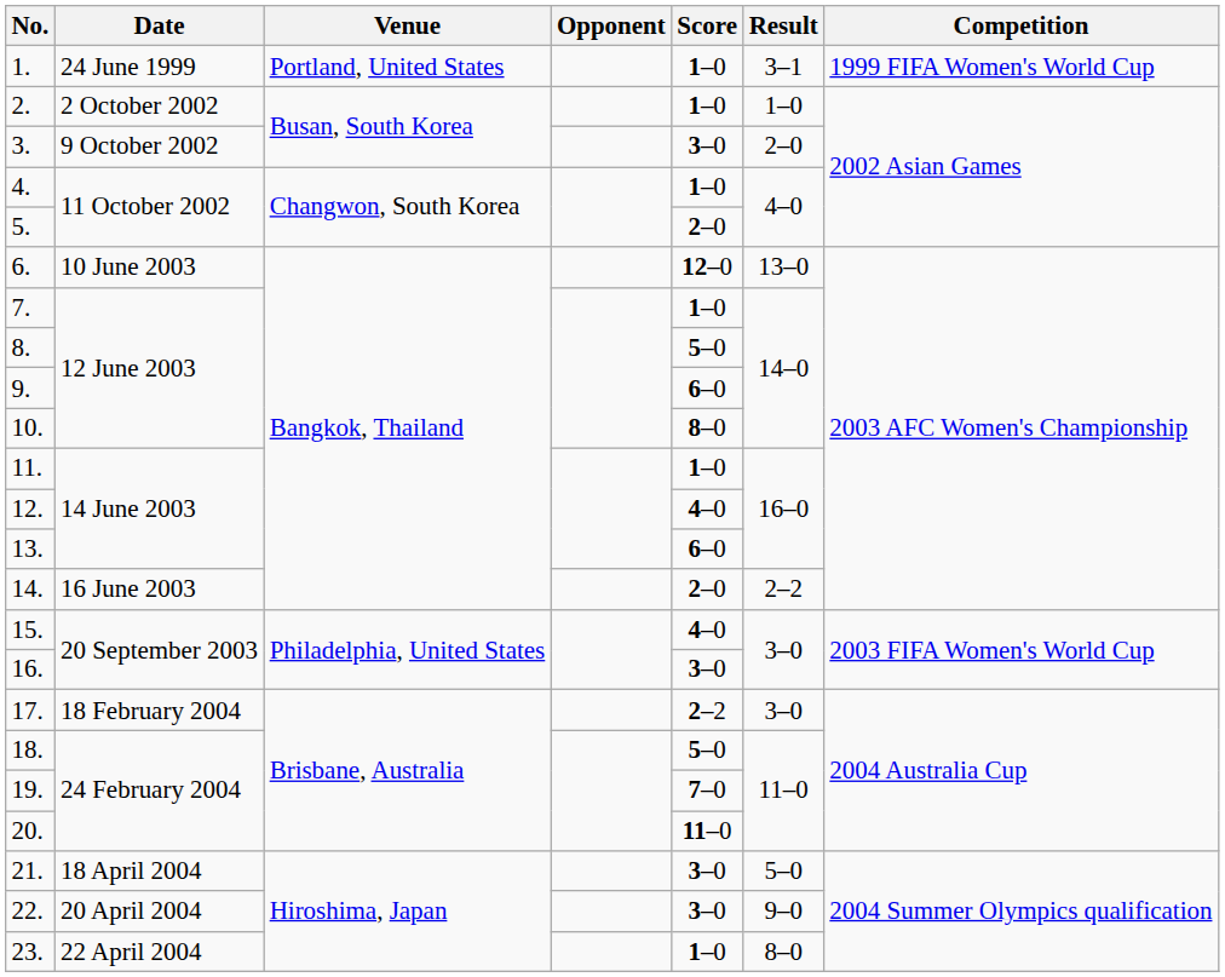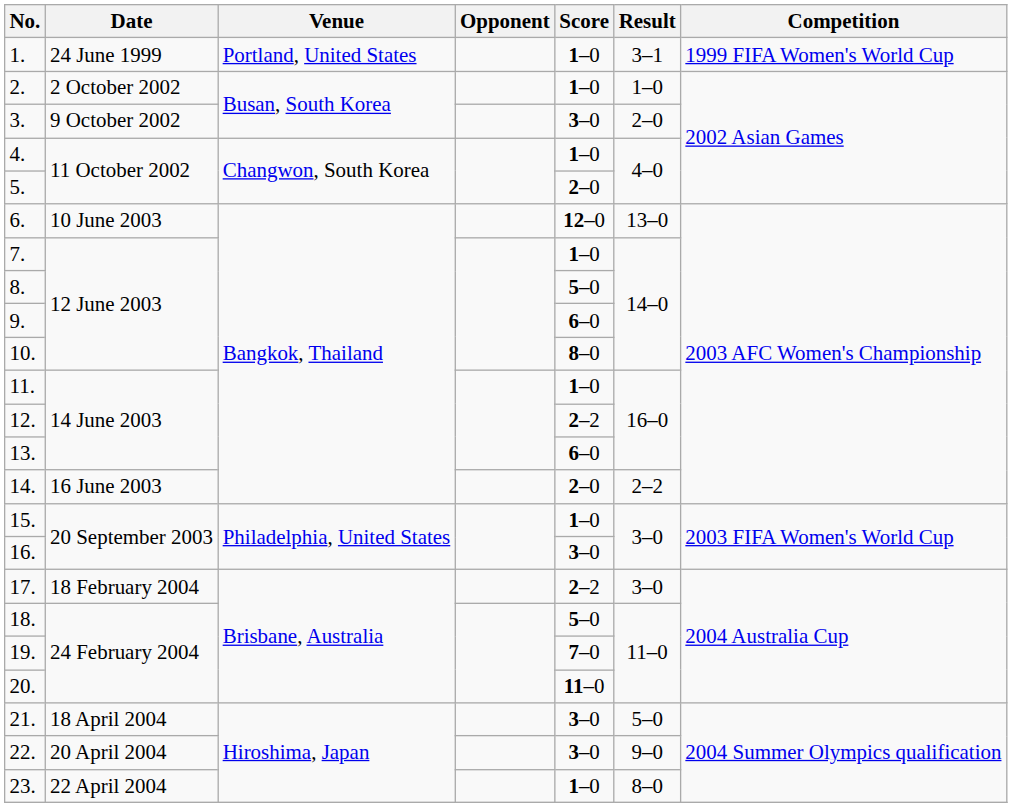 <table class="wikitable">
 <tr>
 <th>No.</th>
 <th>Date</th>
 <th>Venue</th>
 <th>Opponent</th>
 <th>Score</th>
 <th>Result</th>
 <th>Competition</th>
 </tr>
 <tr>
 <td>1.</td>
 <td>24 June 1999</td>
 <td><a href='#'>Portland</a>, <a href='#'>United States</a></td>
 <td></td>
 <td align=center><strong>1</strong>–0</td>
 <td align=center>3–1</td>
 <td><a href='#'>1999 FIFA Women's World Cup</a></td>
 </tr>
 <tr>
 <td>2.</td>
 <td>2 October 2002</td>
 <td rowspan=2><a href='#'>Busan</a>, <a href='#'>South Korea</a></td>
 <td></td>
 <td align=center><strong>1</strong>–0</td>
 <td align=center>1–0</td>
 <td rowspan=4><a href='#'>2002 Asian Games</a></td>
 </tr>
 <tr>
 <td>3.</td>
 <td>9 October 2002</td>
 <td></td>
 <td align=center><strong>3</strong>–0</td>
 <td align=center>2–0</td>
 </tr>
 <tr>
 <td>4.</td>
 <td rowspan=2>11 October 2002</td>
 <td rowspan=2><a href='#'>Changwon</a>, South Korea</td>
 <td rowspan=2></td>
 <td align=center><strong>1</strong>–0</td>
 <td rowspan=2 align=center>4–0</td>
 </tr>
 <tr>
 <td>5.</td>
 <td align=center><strong>2</strong>–0</td>
 </tr>
 <tr>
 <td>6.</td>
 <td>10 June 2003</td>
 <td rowspan=9><a href='#'>Bangkok</a>, <a href='#'>Thailand</a></td>
 <td></td>
 <td align=center><strong>12</strong>–0</td>
 <td align=center>13–0</td>
 <td rowspan=9><a href='#'>2003 AFC Women's Championship</a></td>
 </tr>
 <tr>
 <td>7.</td>
 <td rowspan=4>12 June 2003</td>
 <td rowspan=4></td>
 <td align=center><strong>1</strong>–0</td>
 <td rowspan=4 align=center>14–0</td>
 </tr>
 <tr>
 <td>8.</td>
 <td align=center><strong>5</strong>–0</td>
 </tr>
 <tr>
 <td>9.</td>
 <td align=center><strong>6</strong>–0</td>
 </tr>
 <tr>
 <td>10.</td>
 <td align=center><strong>8</strong>–0</td>
 </tr>
 <tr>
 <td>11.</td>
 <td rowspan=3>14 June 2003</td>
 <td rowspan=3></td>
 <td align=center><strong>1</strong>–0</td>
 <td rowspan=3 align=center>16–0</td>
 </tr>
 <tr>
 <td>12.</td>
-<td align=center><strong>4</strong>–0</td>
+<td align=center><strong>2</strong>–2</td>
 </tr>
 <tr>
 <td>13.</td>
 <td align=center><strong>6</strong>–0</td>
 </tr>
 <tr>
 <td>14.</td>
 <td>16 June 2003</td>
 <td></td>
 <td align=center><strong>2</strong>–0</td>
 <td align=center>2–2</td>
 </tr>
 <tr>
 <td>15.</td>
 <td rowspan=2>20 September 2003</td>
 <td rowspan=2><a href='#'>Philadelphia</a>, <a href='#'>United States</a></td>
 <td rowspan=2></td>
-<td align=center><strong>4</strong>–0</td>
+<td align=center><strong>1</strong>–0</td>
 <td rowspan=2 align=center>3–0</td>
 <td rowspan=2><a href='#'>2003 FIFA Women's World Cup</a></td>
 </tr>
 <tr>
 <td>16.</td>
 <td align=center><strong>3</strong>–0</td>
 </tr>
 <tr>
 <td>17.</td>
 <td>18 February 2004</td>
 <td rowspan=4><a href='#'>Brisbane</a>, <a href='#'>Australia</a></td>
 <td></td>
 <td align=center><strong>2</strong>–2</td>
 <td align=center>3–0</td>
 <td rowspan=4><a href='#'>2004 Australia Cup</a></td>
 </tr>
 <tr>
 <td>18.</td>
 <td rowspan=3>24 February 2004</td>
 <td rowspan=3></td>
 <td align=center><strong>5</strong>–0</td>
 <td rowspan=3 align=center>11–0</td>
 </tr>
 <tr>
 <td>19.</td>
 <td align=center><strong>7</strong>–0</td>
 </tr>
 <tr>
 <td>20.</td>
 <td align=center><strong>11</strong>–0</td>
 </tr>
 <tr>
 <td>21.</td>
 <td>18 April 2004</td>
 <td rowspan=3><a href='#'>Hiroshima</a>, <a href='#'>Japan</a></td>
 <td></td>
 <td align=center><strong>3</strong>–0</td>
 <td align=center>5–0</td>
 <td rowspan=3><a href='#'>2004 Summer Olympics qualification</a></td>
 </tr>
 <tr>
 <td>22.</td>
 <td>20 April 2004</td>
 <td></td>
 <td align=center><strong>3</strong>–0</td>
 <td align=center>9–0</td>
 </tr>
 <tr>
 <td>23.</td>
 <td>22 April 2004</td>
 <td></td>
 <td align=center><strong>1</strong>–0</td>
 <td align=center>8–0</td>
 </tr>
 <tr>
 </tr>
 </table>
